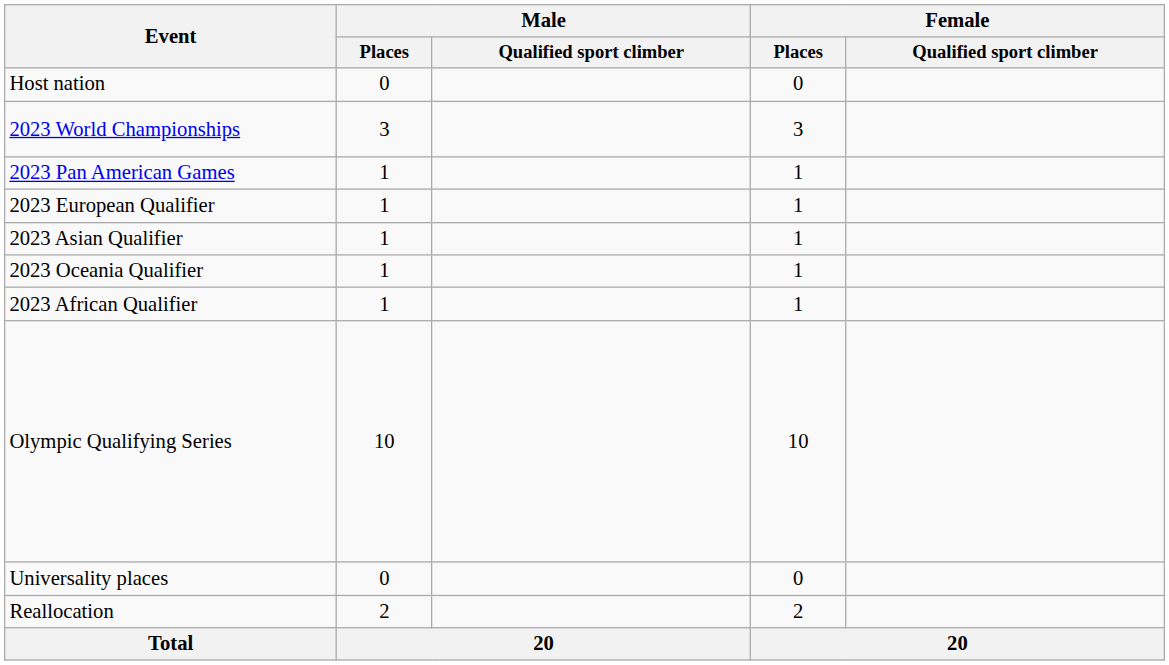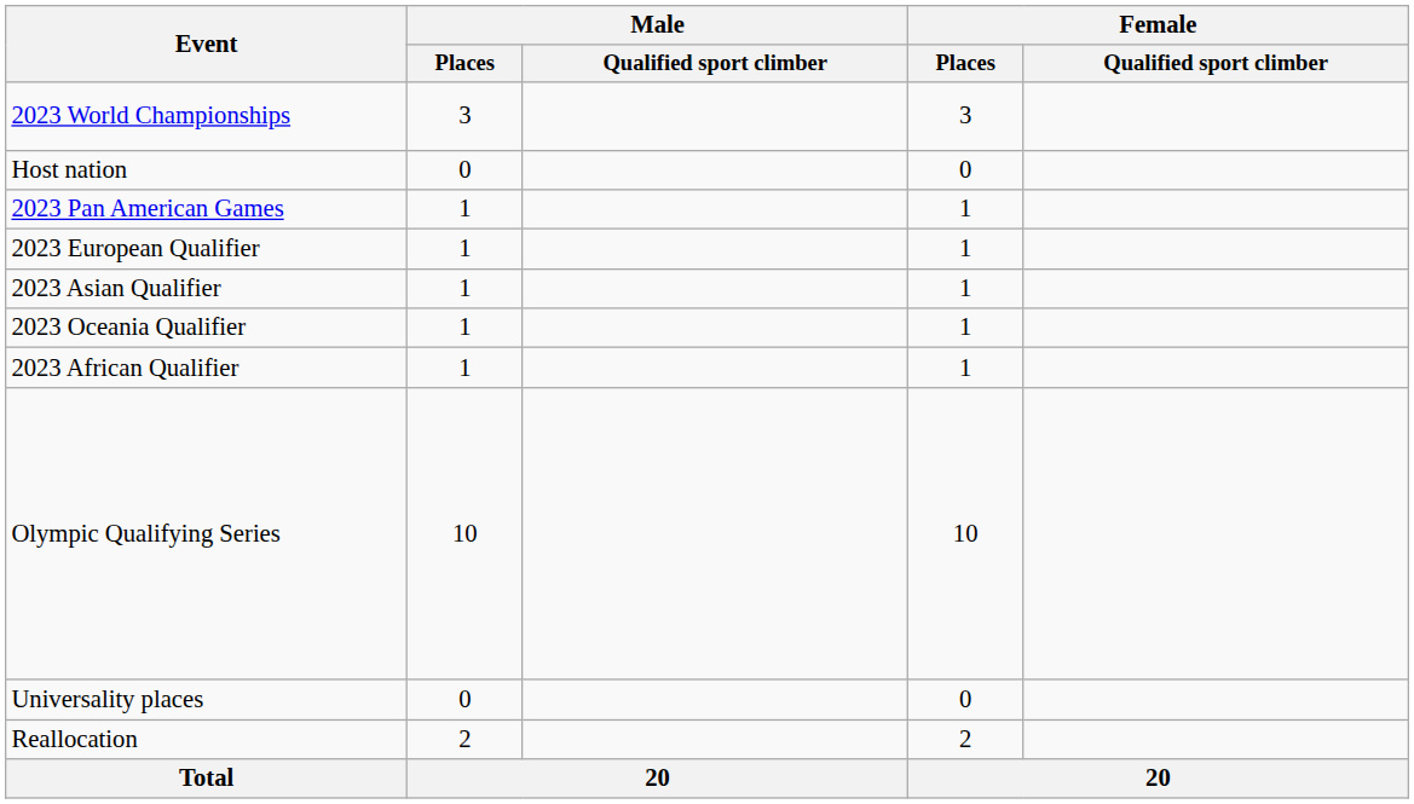 <table class="wikitable"  style="width:900px; text-align:center;">
 <tr>
 <th rowspan=2 width=250>Event</th>
 <th colspan=2>Male</th>
 <th colspan=2>Female</th>
 </tr>
 <tr style="font-size:90%">
 <th>Places</th>
 <th>Qualified sport climber</th>
 <th>Places</th>
 <th>Qualified sport climber</th>
 </tr>
 <tr>
+<td align=left><a href='#'>2023 World Championships</a></td>
+<td>3</td>
+<td align=left><br><br></td>
+<td>3</td>
+<td align=left><br><br></td>
+</tr>
+<tr>
 <td align=left>Host nation</td>
 <td>0</td>
 <td></td>
 <td>0</td>
 <td></td>
-</tr>
-<tr>
-<td align=left><a href='#'>2023 World Championships</a></td>
-<td>3</td>
-<td align=left><br><br></td>
-<td>3</td>
-<td align=left><br><br></td>
 </tr>
 <tr>
 <td align=left><a href='#'>2023 Pan American Games</a></td>
 <td>1</td>
 <td align=left></td>
 <td>1</td>
 <td align=left></td>
 </tr>
 <tr>
 <td align=left>2023 European Qualifier</td>
 <td>1</td>
 <td align=left></td>
 <td>1</td>
 <td align=left></td>
 </tr>
 <tr>
 <td align=left>2023 Asian Qualifier</td>
 <td>1</td>
 <td align=left></td>
 <td>1</td>
 <td align=left></td>
 </tr>
 <tr>
 <td align=left>2023 Oceania Qualifier</td>
 <td>1</td>
 <td align=left></td>
 <td>1</td>
 <td align=left></td>
 </tr>
 <tr>
 <td align=left>2023 African Qualifier</td>
 <td>1</td>
 <td align=left></td>
 <td>1</td>
 <td align=left></td>
 </tr>
 <tr>
 <td align=left>Olympic Qualifying Series</td>
 <td>10</td>
 <td align=left><br><br><br><br><br><br><br><br><br><br></td>
 <td>10</td>
 <td align=left><br><br><br><br><br><br><br><br><br></td>
 </tr>
 <tr>
 <td align=left>Universality places</td>
 <td>0</td>
 <td></td>
 <td>0</td>
 <td></td>
 </tr>
 <tr>
 <td align=left>Reallocation</td>
 <td>2</td>
 <td align=left><br></td>
 <td>2</td>
 <td align=left><br></td>
 </tr>
 <tr>
 <th>Total</th>
 <th colspan=2>20</th>
 <th colspan=2>20</th>
 </tr>
 </table>
